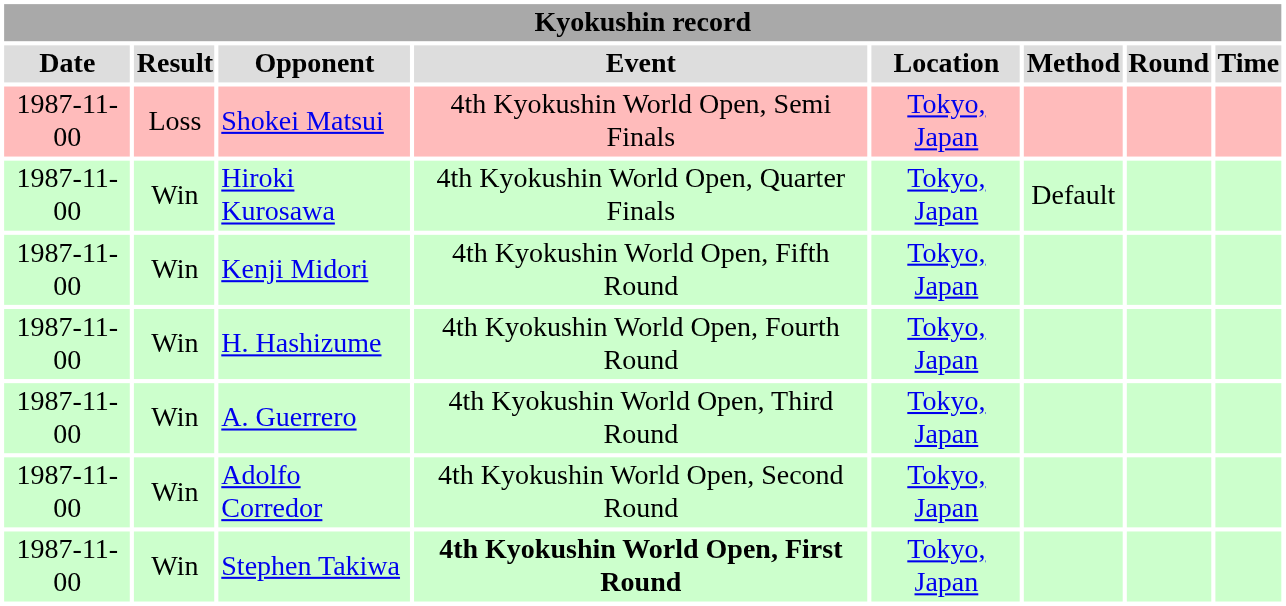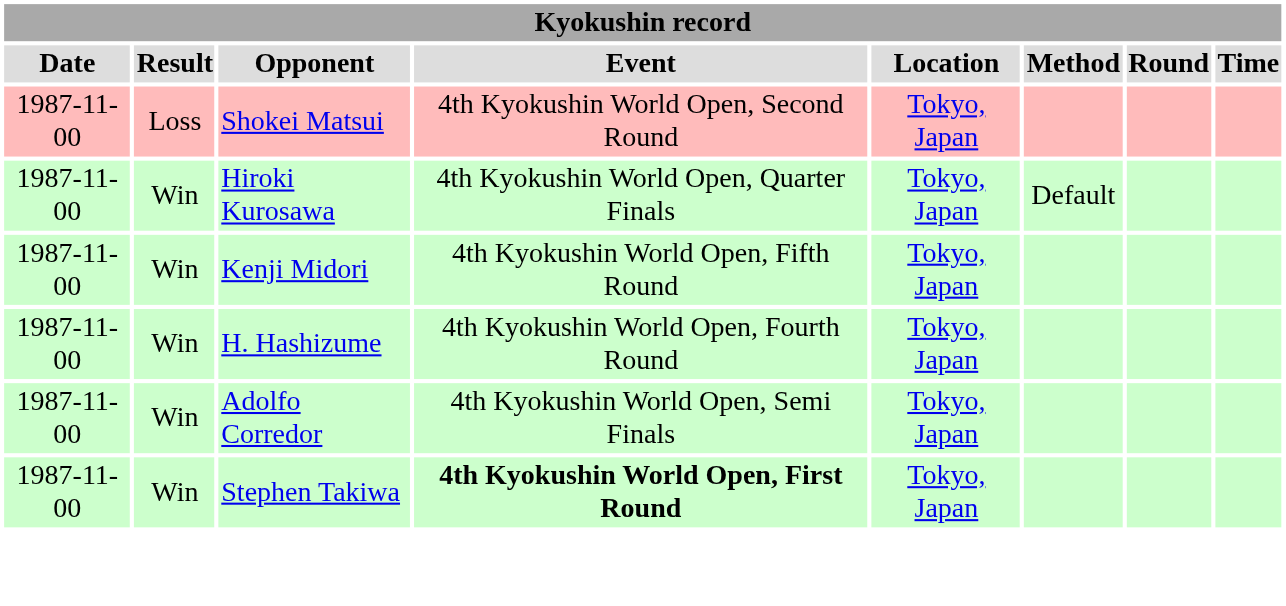 <table class="toccolours"  style="width:100%; clear:both; margin:1.5em auto; font-size:85%; text-align:center;">
 <tr>
 <th colspan="8" style="background:darkGrey;"><span>Kyokushin record</span></th>
 </tr>
 <tr style="background:#ddd;">
 <th>Date</th>
 <th>Result</th>
 <th>Opponent</th>
 <th>Event</th>
 <th>Location</th>
 <th>Method</th>
 <th>Round</th>
 <th>Time</th>
 </tr>
 <tr style="background:#fbb;">
 <td>1987-11-00</td>
 <td>Loss</td>
 <td align=left> <a href='#'>Shokei Matsui</a></td>
-<td>4th Kyokushin World Open, Semi Finals</td>
+<td>4th Kyokushin World Open, Second Round</td>
 <td><a href='#'>Tokyo, Japan</a></td>
 <td></td>
 <td></td>
 <td></td>
 </tr>
 <tr style="background:#cfc;">
 <td>1987-11-00</td>
 <td>Win</td>
 <td align=left> <a href='#'>Hiroki Kurosawa</a></td>
 <td>4th Kyokushin World Open, Quarter Finals</td>
 <td><a href='#'>Tokyo, Japan</a></td>
 <td>Default</td>
 <td></td>
 <td></td>
 </tr>
 <tr style="background:#cfc;">
 <td>1987-11-00</td>
 <td>Win</td>
 <td align=left> <a href='#'>Kenji Midori</a></td>
 <td>4th Kyokushin World Open, Fifth Round</td>
 <td><a href='#'>Tokyo, Japan</a></td>
 <td></td>
 <td></td>
 <td></td>
 </tr>
 <tr style="background:#cfc;">
 <td>1987-11-00</td>
 <td>Win</td>
 <td align=left> <a href='#'>H. Hashizume</a></td>
 <td>4th Kyokushin World Open, Fourth Round</td>
 <td><a href='#'>Tokyo, Japan</a></td>
 <td></td>
 <td></td>
 <td></td>
 </tr>
 <tr style="background:#cfc;">
 <td>1987-11-00</td>
 <td>Win</td>
-<td align=left> <a href='#'>A. Guerrero</a></td>
-<td>4th Kyokushin World Open, Third Round</td>
-<td><a href='#'>Tokyo, Japan</a></td>
-<td></td>
-<td></td>
-<td></td>
-</tr>
-<tr style="background:#cfc;">
-<td>1987-11-00</td>
-<td>Win</td>
 <td align=left> <a href='#'>Adolfo Corredor</a></td>
-<td>4th Kyokushin World Open, Second Round</td>
+<td>4th Kyokushin World Open, Semi Finals</td>
 <td><a href='#'>Tokyo, Japan</a></td>
 <td></td>
 <td></td>
 <td></td>
 </tr>
 <tr style="background:#cfc;">
 <td>1987-11-00</td>
 <td>Win</td>
 <td align=left> <a href='#'>Stephen Takiwa</a></td>
 <td><strong>4th Kyokushin World Open, First Round</strong></td>
 <td><a href='#'>Tokyo, Japan</a></td>
 <td></td>
 <td></td>
 <td></td>
 </tr>
 </table>
